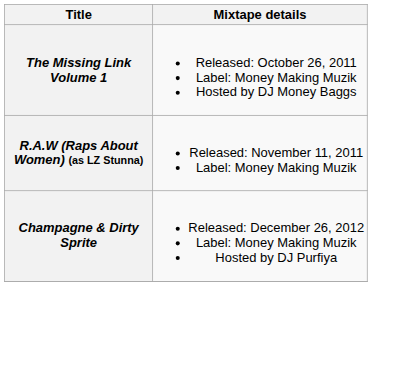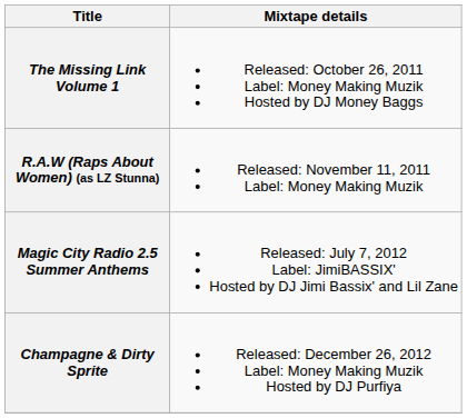 <table class="wikitable plainrowheaders" style="text-align:center;">
 <tr>
 <th scope="col" style="width:11em;">Title</th>
 <th scope="col">Mixtape details</th>
 </tr>
 <tr>
 <th scope="row"><em>The Missing Link Volume 1 </em></th>
 <td><br><ul><li>Released: October 26, 2011</li><li>Label: Money Making Muzik</li><li>Hosted by DJ Money Baggs</li></ul></td>
 </tr>
 <tr>
 <th scope="row"><em>R.A.W (Raps About Women)</em> <small>(as LZ Stunna)</small></th>
 <td><br><ul><li>Released: November 11, 2011</li><li>Label: Money Making Muzik</li></ul></td>
 </tr>
 <tr>
+<th scope="row"><em>Magic City Radio 2.5 Summer Anthems</em></th>
+<td><br><ul><li>Released: July 7, 2012</li><li>Label: JimiBASSIX'</li><li>Hosted by DJ Jimi Bassix' and Lil Zane</li></ul></td>
+</tr>
+<tr>
 <th scope="row"><em>Champagne & Dirty Sprite</em></th>
 <td><br><ul><li>Released: December 26, 2012</li><li>Label: Money Making Muzik</li><li>Hosted by DJ Purfiya</li></ul></td>
 </tr>
 <tr>
 </tr>
 </table>
